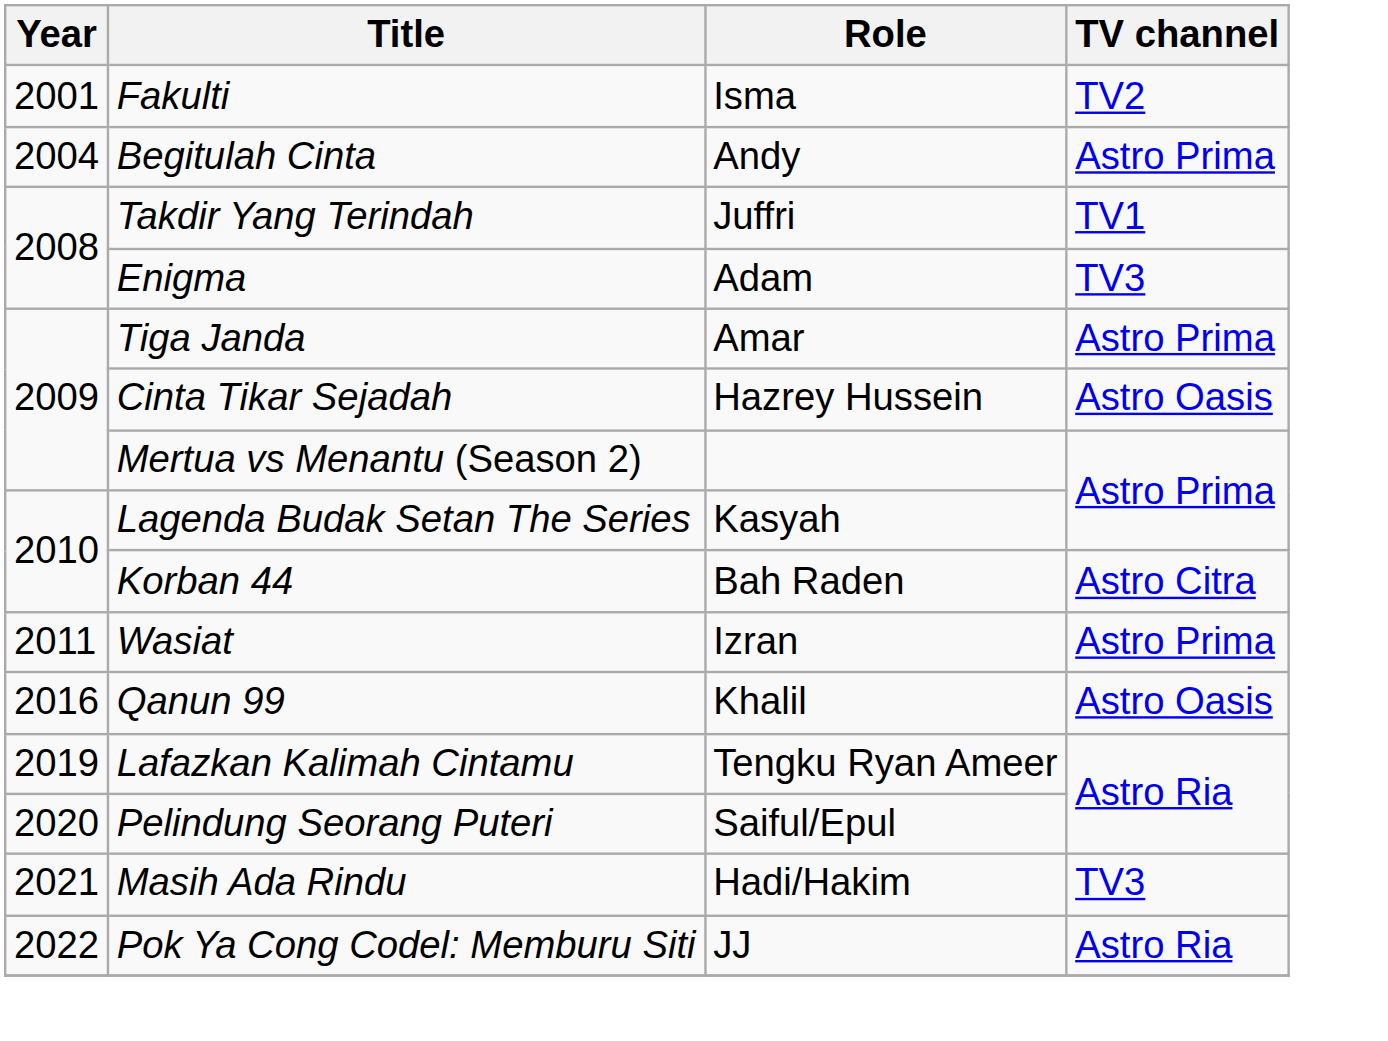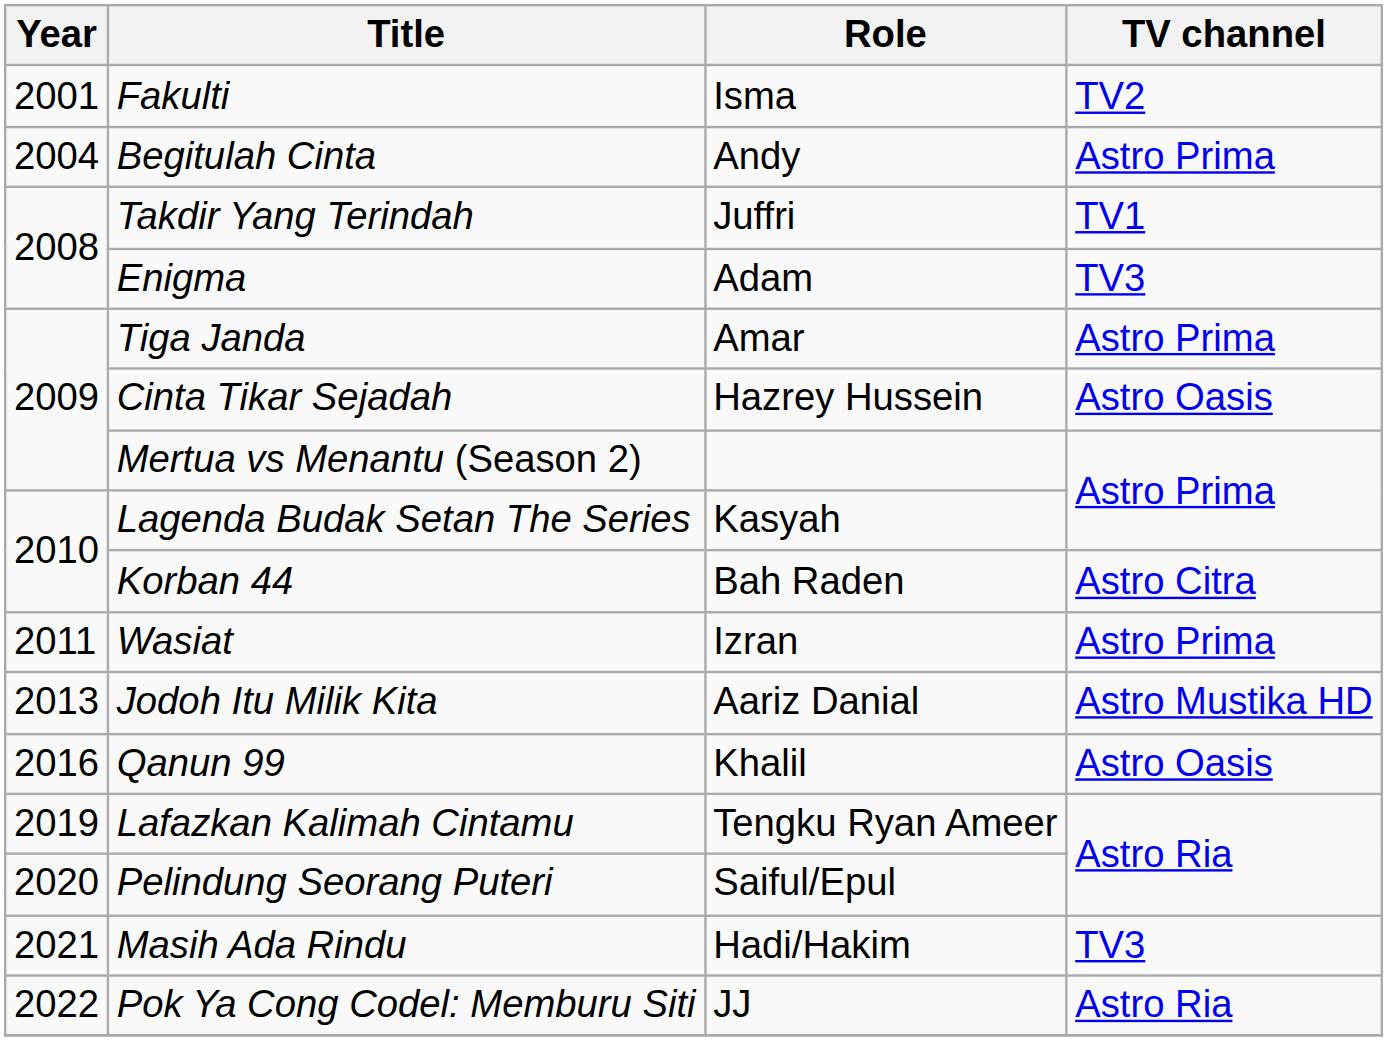 <table class="wikitable">
 <tr>
 <th>Year</th>
 <th>Title</th>
 <th>Role</th>
 <th>TV channel</th>
 </tr>
 <tr>
 <td>2001</td>
 <td><em>Fakulti</em></td>
 <td>Isma</td>
 <td><a href='#'>TV2</a></td>
 </tr>
 <tr>
 <td>2004</td>
 <td><em>Begitulah Cinta</em></td>
 <td>Andy</td>
 <td><a href='#'>Astro Prima</a></td>
 </tr>
 <tr>
 <td rowspan="2">2008</td>
 <td><em>Takdir Yang Terindah</em></td>
 <td>Juffri</td>
 <td><a href='#'>TV1</a></td>
 </tr>
 <tr>
 <td><em>Enigma</em></td>
 <td>Adam</td>
 <td><a href='#'>TV3</a></td>
 </tr>
 <tr>
 <td rowspan="3">2009</td>
 <td><em>Tiga Janda</em></td>
 <td>Amar</td>
 <td><a href='#'>Astro Prima</a></td>
 </tr>
 <tr>
 <td><em>Cinta Tikar Sejadah</em></td>
 <td>Hazrey Hussein</td>
 <td><a href='#'>Astro Oasis</a></td>
 </tr>
 <tr>
 <td><em>Mertua vs Menantu</em> (Season 2)</td>
 <td></td>
 <td rowspan="2"><a href='#'>Astro Prima</a></td>
 </tr>
 <tr>
 <td rowspan="2">2010</td>
 <td><em>Lagenda Budak Setan The Series</em></td>
 <td>Kasyah</td>
 </tr>
 <tr>
 <td><em>Korban 44</em></td>
 <td>Bah Raden</td>
 <td><a href='#'>Astro Citra</a></td>
 </tr>
 <tr>
 <td>2011</td>
 <td><em>Wasiat</em></td>
 <td>Izran</td>
 <td><a href='#'>Astro Prima</a></td>
 </tr>
 <tr>
+<td>2013</td>
+<td><em>Jodoh Itu Milik Kita</em></td>
+<td>Aariz Danial</td>
+<td><a href='#'>Astro Mustika HD</a></td>
+</tr>
+<tr>
 <td>2016</td>
 <td><em>Qanun 99</em></td>
 <td>Khalil</td>
 <td><a href='#'>Astro Oasis</a></td>
 </tr>
 <tr>
 <td>2019</td>
 <td><em>Lafazkan Kalimah Cintamu</em></td>
 <td>Tengku Ryan Ameer</td>
 <td rowspan="2"><a href='#'>Astro Ria</a></td>
 </tr>
 <tr>
 <td>2020</td>
 <td><em>Pelindung Seorang Puteri</em></td>
 <td>Saiful/Epul</td>
 </tr>
 <tr>
 <td>2021</td>
 <td><em>Masih Ada Rindu</em></td>
 <td>Hadi/Hakim</td>
 <td><a href='#'>TV3</a></td>
 </tr>
 <tr>
 <td>2022</td>
 <td><em>Pok Ya Cong Codel: Memburu Siti</em></td>
 <td>JJ</td>
 <td><a href='#'>Astro Ria</a></td>
 </tr>
 <tr>
 </tr>
 </table>
